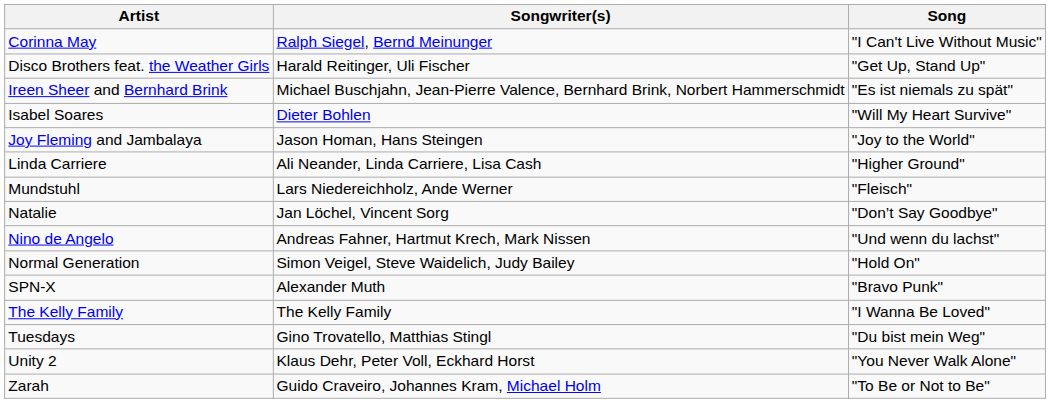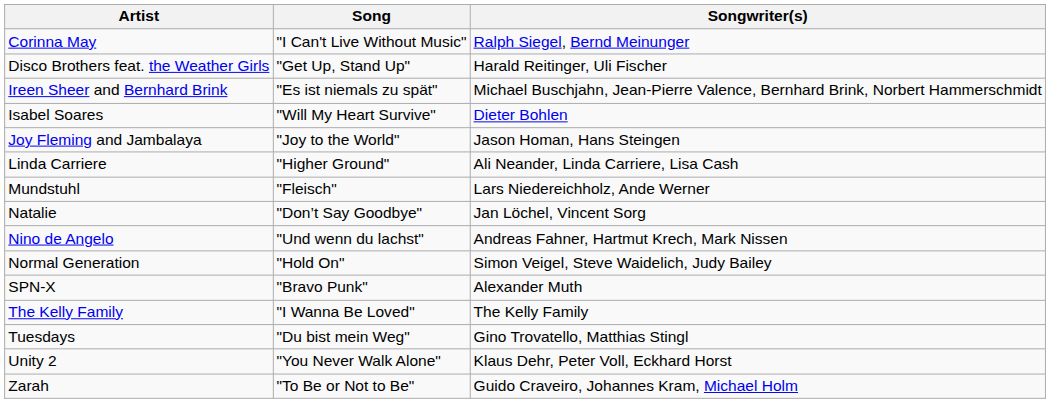 <table class="wikitable" style="margin: 1em auto 1em auto;">
 <tr>
 <th>Artist</th>
+<th>Song</th>
 <th>Songwriter(s)</th>
-<th>Song</th>
 </tr>
 <tr>
 <td><a href='#'>Corinna May</a></td>
+<td>"I Can't Live Without Music"</td>
 <td><a href='#'>Ralph Siegel</a>, <a href='#'>Bernd Meinunger</a></td>
-<td>"I Can't Live Without Music"</td>
 </tr>
 <tr>
 <td>Disco Brothers feat. <a href='#'>the Weather Girls</a></td>
+<td>"Get Up, Stand Up"</td>
 <td>Harald Reitinger, Uli Fischer</td>
-<td>"Get Up, Stand Up"</td>
 </tr>
 <tr>
 <td><a href='#'>Ireen Sheer</a> and <a href='#'>Bernhard Brink</a></td>
+<td>"Es ist niemals zu spät"</td>
 <td>Michael Buschjahn, Jean-Pierre Valence, Bernhard Brink, Norbert Hammerschmidt</td>
-<td>"Es ist niemals zu spät"</td>
 </tr>
 <tr>
 <td>Isabel Soares</td>
+<td>"Will My Heart Survive"</td>
 <td><a href='#'>Dieter Bohlen</a></td>
-<td>"Will My Heart Survive"</td>
 </tr>
 <tr>
 <td><a href='#'>Joy Fleming</a> and Jambalaya</td>
+<td>"Joy to the World"</td>
 <td>Jason Homan, Hans Steingen</td>
-<td>"Joy to the World"</td>
 </tr>
 <tr>
 <td>Linda Carriere</td>
+<td>"Higher Ground"</td>
 <td>Ali Neander, Linda Carriere, Lisa Cash</td>
-<td>"Higher Ground"</td>
 </tr>
 <tr>
 <td>Mundstuhl</td>
+<td>"Fleisch"</td>
 <td>Lars Niedereichholz, Ande Werner</td>
-<td>"Fleisch"</td>
 </tr>
 <tr>
 <td>Natalie</td>
+<td>"Don’t Say Goodbye"</td>
 <td>Jan Löchel, Vincent Sorg</td>
-<td>"Don’t Say Goodbye"</td>
 </tr>
 <tr>
 <td><a href='#'>Nino de Angelo</a></td>
+<td>"Und wenn du lachst"</td>
 <td>Andreas Fahner, Hartmut Krech, Mark Nissen</td>
-<td>"Und wenn du lachst"</td>
 </tr>
 <tr>
 <td>Normal Generation</td>
+<td>"Hold On"</td>
 <td>Simon Veigel, Steve Waidelich, Judy Bailey</td>
-<td>"Hold On"</td>
 </tr>
 <tr>
 <td>SPN-X</td>
+<td>"Bravo Punk"</td>
 <td>Alexander Muth</td>
-<td>"Bravo Punk"</td>
 </tr>
 <tr>
 <td><a href='#'>The Kelly Family</a></td>
+<td>"I Wanna Be Loved"</td>
 <td>The Kelly Family</td>
-<td>"I Wanna Be Loved"</td>
 </tr>
 <tr>
 <td>Tuesdays</td>
+<td>"Du bist mein Weg"</td>
 <td>Gino Trovatello, Matthias Stingl</td>
-<td>"Du bist mein Weg"</td>
 </tr>
 <tr>
 <td>Unity 2</td>
+<td>"You Never Walk Alone"</td>
 <td>Klaus Dehr, Peter Voll, Eckhard Horst</td>
-<td>"You Never Walk Alone"</td>
 </tr>
 <tr>
 <td>Zarah</td>
+<td>"To Be or Not to Be"</td>
 <td>Guido Craveiro, Johannes Kram, <a href='#'>Michael Holm</a></td>
-<td>"To Be or Not to Be"</td>
 </tr>
 </table>
